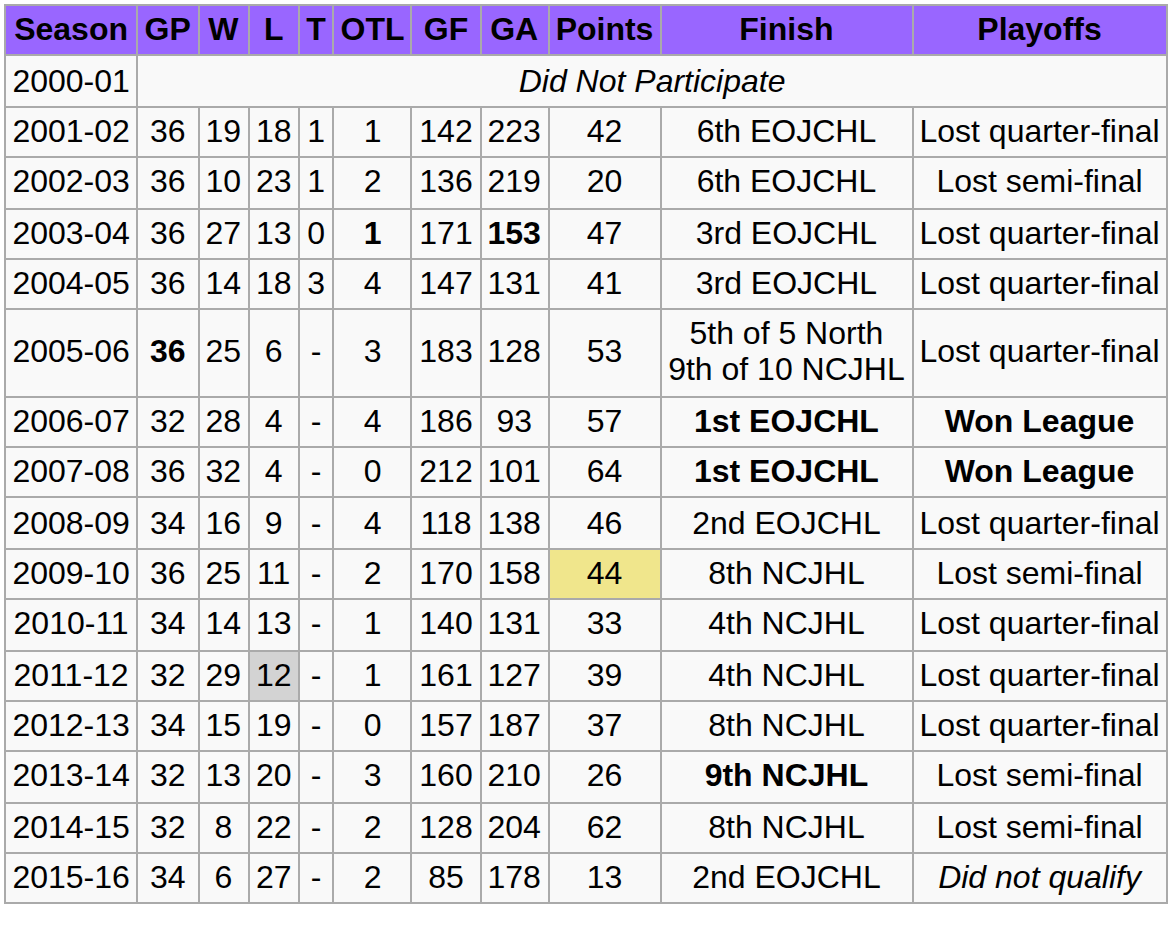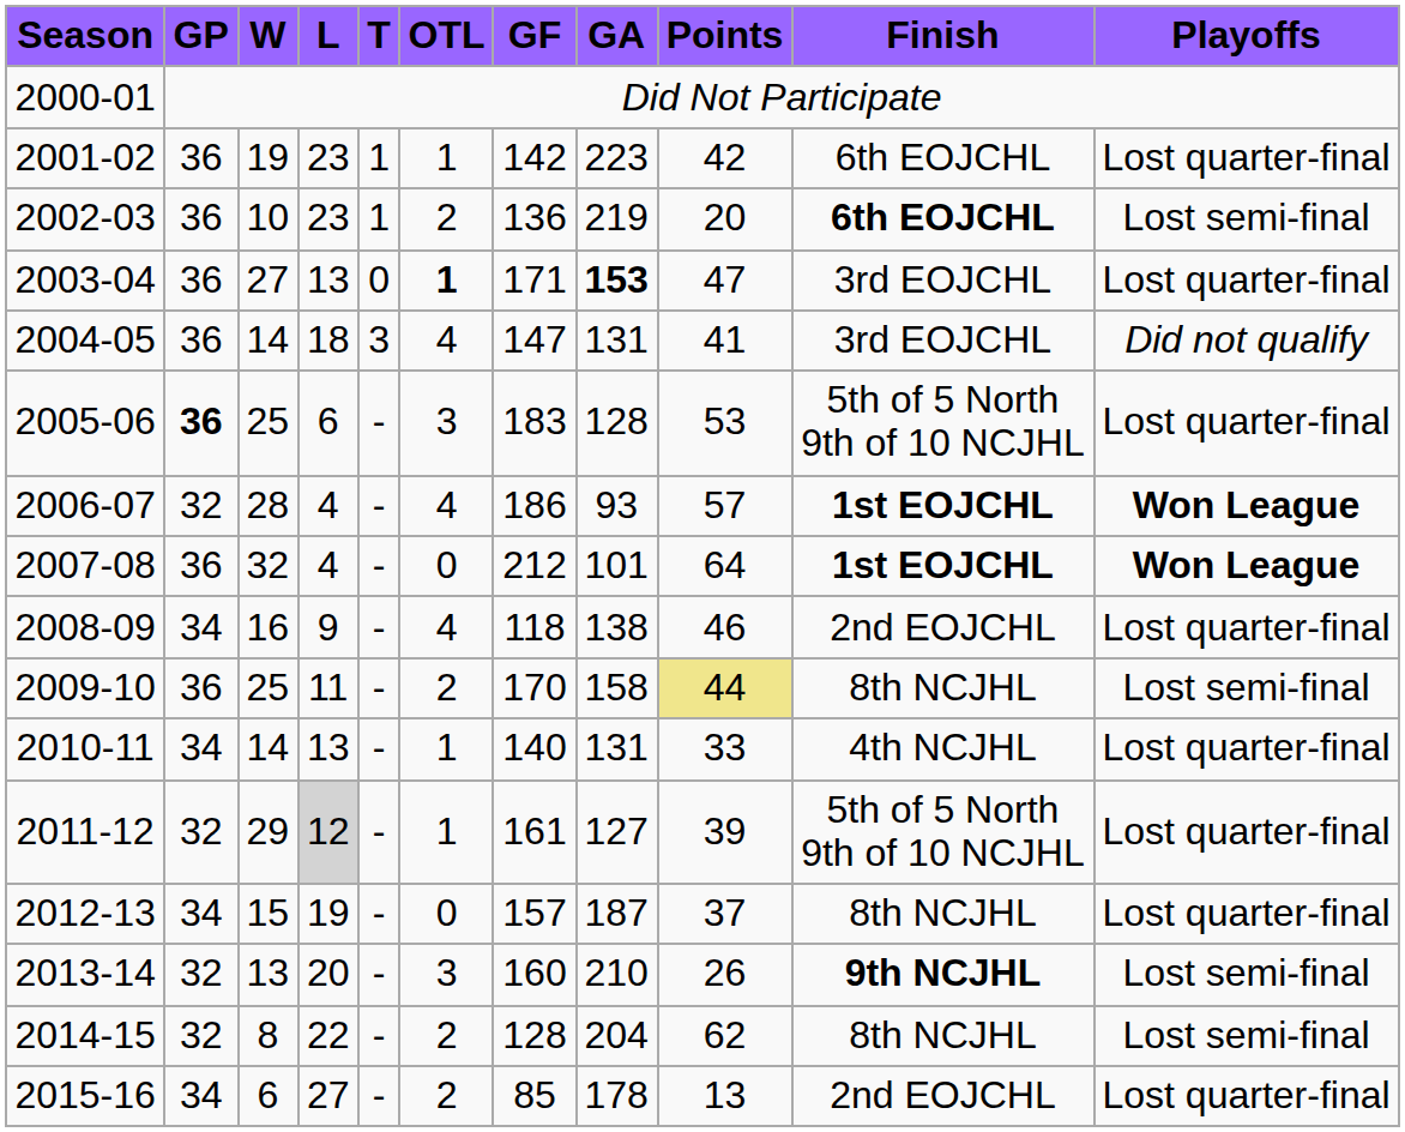 <table class="wikitable">
 <tr align="center" style="color: #000000" bgcolor="#9966FF">
 <td><strong>Season</strong></td>
 <td><strong>GP </strong></td>
 <td><strong> W </strong></td>
 <td><strong> L </strong></td>
 <td><strong> T </strong></td>
 <td><strong>OTL</strong></td>
 <td><strong>GF </strong></td>
 <td><strong>GA </strong></td>
 <td><strong>Points</strong></td>
 <td><strong>Finish</strong></td>
 <td><strong>Playoffs</strong></td>
 </tr>
 <tr align="center">
 <td>2000-01</td>
 <td colspan="11"><em>Did Not Participate</em></td>
 </tr>
 <tr align="center">
 <td>2001-02</td>
 <td>36</td>
 <td>19</td>
-<td>18</td>
+<td>23</td>
 <td>1</td>
 <td>1</td>
 <td>142</td>
 <td>223</td>
 <td>42</td>
 <td>6th EOJCHL</td>
 <td>Lost quarter-final</td>
 </tr>
 <tr align="center">
 <td>2002-03</td>
 <td>36</td>
 <td>10</td>
 <td>23</td>
 <td>1</td>
 <td>2</td>
 <td>136</td>
 <td>219</td>
 <td>20</td>
-<td>6th EOJCHL</td>
+<td><strong>6th EOJCHL</strong></td>
 <td>Lost semi-final</td>
 </tr>
 <tr align="center">
 <td>2003-04</td>
 <td>36</td>
 <td>27</td>
 <td>13</td>
 <td>0</td>
 <td><strong>1</strong></td>
 <td>171</td>
 <td><strong>153</strong></td>
 <td>47</td>
 <td>3rd EOJCHL</td>
 <td>Lost quarter-final</td>
 </tr>
 <tr align="center">
 <td>2004-05</td>
 <td>36</td>
 <td>14</td>
 <td>18</td>
 <td>3</td>
 <td>4</td>
 <td>147</td>
 <td>131</td>
 <td>41</td>
 <td>3rd EOJCHL</td>
-<td>Lost quarter-final</td>
+<td><em>Did not qualify</em></td>
 </tr>
 <tr align="center">
 <td>2005-06</td>
 <td><strong>36</strong></td>
 <td>25</td>
 <td>6</td>
 <td>-</td>
 <td>3</td>
 <td>183</td>
 <td>128</td>
 <td>53</td>
 <td>5th of 5 North<br>9th of 10 NCJHL</td>
 <td>Lost quarter-final</td>
 </tr>
 <tr align="center">
 <td>2006-07</td>
 <td>32</td>
 <td>28</td>
 <td>4</td>
 <td>-</td>
 <td>4</td>
 <td>186</td>
 <td>93</td>
 <td>57</td>
 <td><strong>1st EOJCHL</strong></td>
 <td><strong>Won League</strong></td>
 </tr>
 <tr align="center">
 <td>2007-08</td>
 <td>36</td>
 <td>32</td>
 <td>4</td>
 <td>-</td>
 <td>0</td>
 <td>212</td>
 <td>101</td>
 <td>64</td>
 <td><strong>1st EOJCHL</strong></td>
 <td><strong>Won League</strong></td>
 </tr>
 <tr align="center">
 <td>2008-09</td>
 <td>34</td>
 <td>16</td>
 <td>9</td>
 <td>-</td>
 <td>4</td>
 <td>118</td>
 <td>138</td>
 <td>46</td>
 <td>2nd EOJCHL</td>
 <td>Lost quarter-final</td>
 </tr>
 <tr align="center">
 <td>2009-10</td>
 <td>36</td>
 <td>25</td>
 <td>11</td>
 <td>-</td>
 <td>2</td>
 <td>170</td>
 <td>158</td>
 <td style="background: khaki;">44</td>
 <td>8th NCJHL</td>
 <td>Lost semi-final</td>
 </tr>
 <tr align="center">
 <td>2010-11</td>
 <td>34</td>
 <td>14</td>
 <td>13</td>
 <td>-</td>
 <td>1</td>
 <td>140</td>
 <td>131</td>
 <td>33</td>
 <td>4th NCJHL</td>
 <td>Lost quarter-final</td>
 </tr>
 <tr align="center">
 <td>2011-12</td>
 <td>32</td>
 <td>29</td>
 <td style="background: lightgrey;">12</td>
 <td>-</td>
 <td>1</td>
 <td>161</td>
 <td>127</td>
 <td>39</td>
-<td>4th NCJHL</td>
+<td>5th of 5 North<br>9th of 10 NCJHL</td>
 <td>Lost quarter-final</td>
 </tr>
 <tr align="center">
 <td>2012-13</td>
 <td>34</td>
 <td>15</td>
 <td>19</td>
 <td>-</td>
 <td>0</td>
 <td>157</td>
 <td>187</td>
 <td>37</td>
 <td>8th NCJHL</td>
 <td>Lost quarter-final</td>
 </tr>
 <tr align="center">
 <td>2013-14</td>
 <td>32</td>
 <td>13</td>
 <td>20</td>
 <td>-</td>
 <td>3</td>
 <td>160</td>
 <td>210</td>
 <td>26</td>
 <td><strong>9th NCJHL</strong></td>
 <td>Lost semi-final</td>
 </tr>
 <tr align="center">
 <td>2014-15</td>
 <td>32</td>
 <td>8</td>
 <td>22</td>
 <td>-</td>
 <td>2</td>
 <td>128</td>
 <td>204</td>
 <td>62</td>
 <td>8th NCJHL</td>
 <td>Lost semi-final</td>
 </tr>
 <tr align="center">
 <td>2015-16</td>
 <td>34</td>
 <td>6</td>
 <td>27</td>
 <td>-</td>
 <td>2</td>
 <td>85</td>
 <td>178</td>
 <td>13</td>
 <td>2nd EOJCHL</td>
-<td><em>Did not qualify</em></td>
+<td>Lost quarter-final</td>
 </tr>
 </table>
